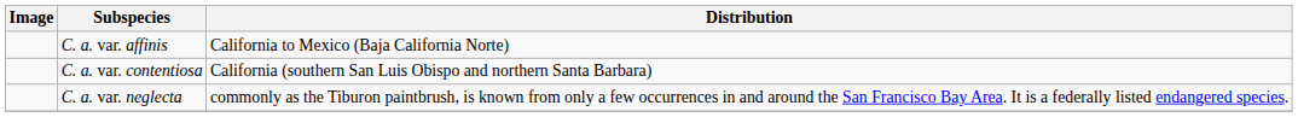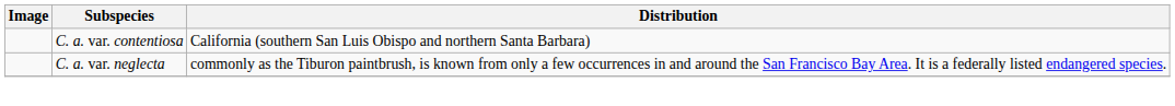 <table class="wikitable">
 <tr>
 <th>Image</th>
 <th>Subspecies</th>
 <th>Distribution</th>
-</tr>
-<tr>
-<td></td>
-<td><em>C. a.</em> var. <em>affinis</em></td>
-<td>California to Mexico (Baja California Norte)</td>
 </tr>
 <tr>
 <td></td>
 <td><em>C. a.</em> var. <em>contentiosa</em> </td>
 <td>California (southern San Luis Obispo and northern Santa Barbara)</td>
 </tr>
 <tr>
 <td></td>
 <td><em>C. a.</em> var. <em>neglecta</em> </td>
 <td>commonly as the Tiburon paintbrush, is known from only a few occurrences in and around the <a href='#'>San Francisco Bay Area</a>. It is a federally listed <a href='#'>endangered species</a>.</td>
 </tr>
 <tr>
 </tr>
 </table>
